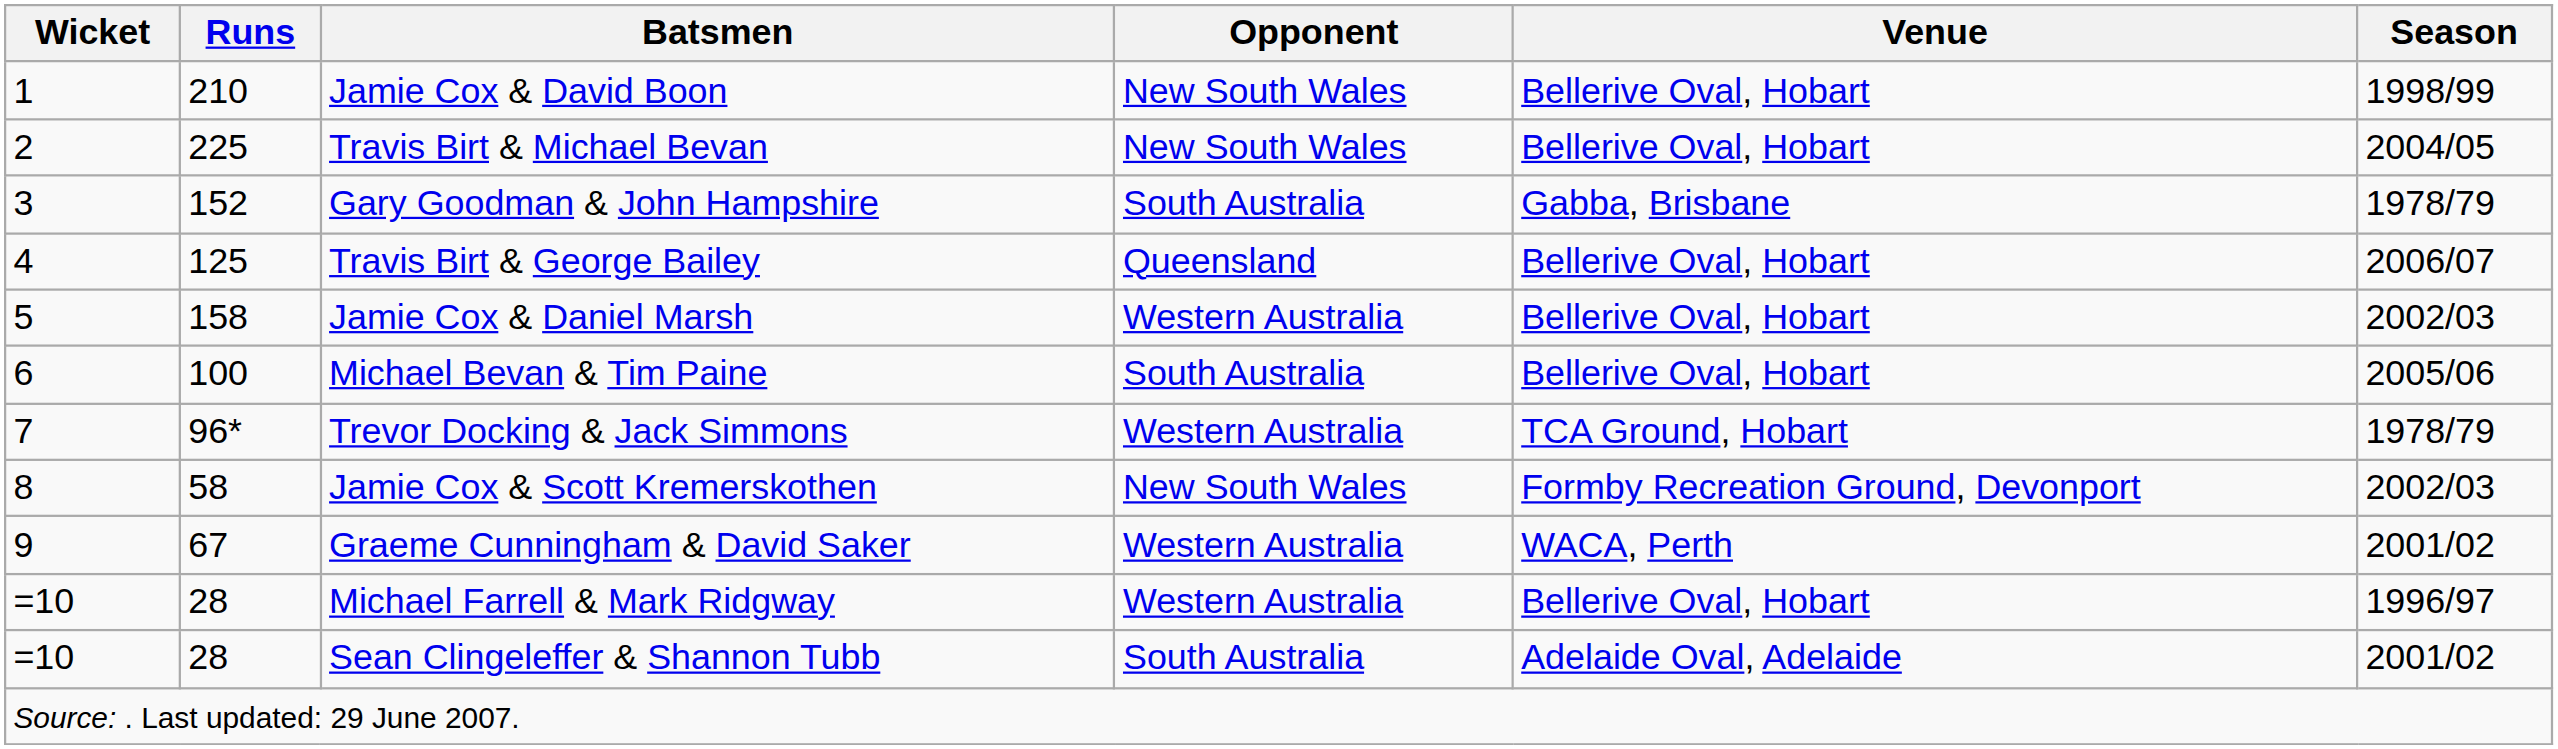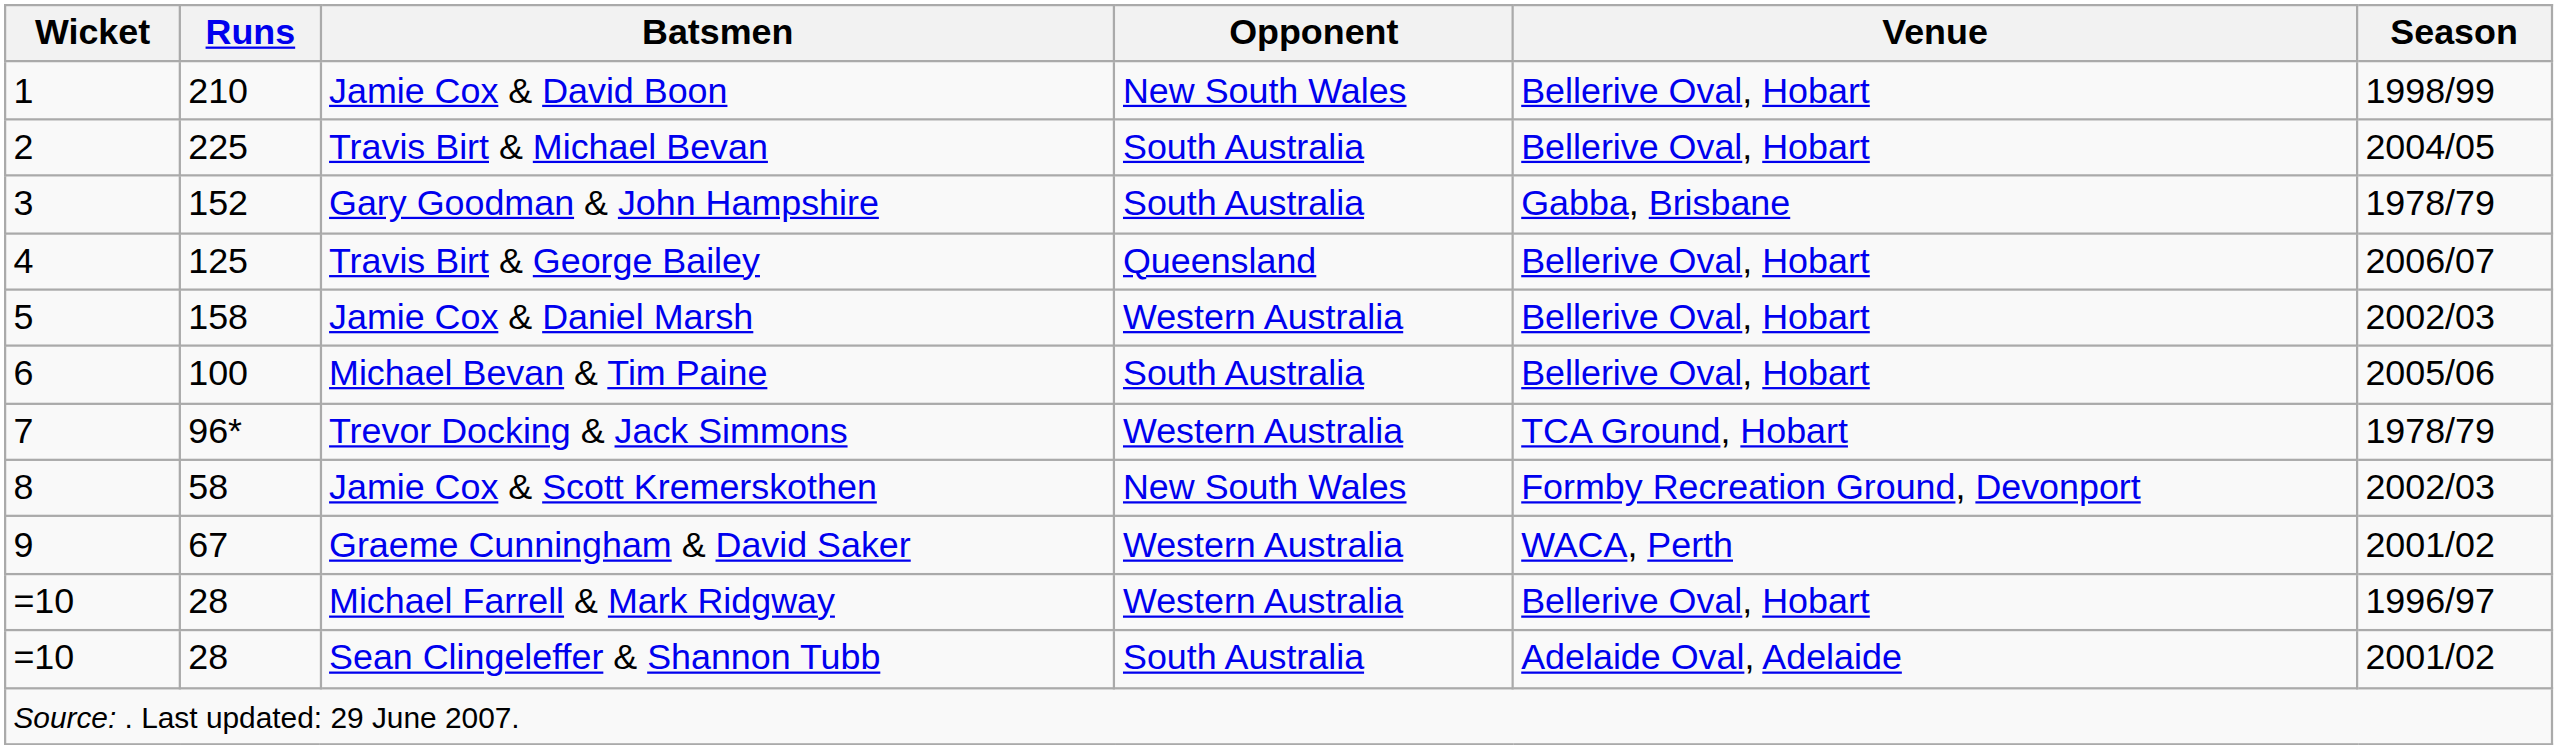 <table class="wikitable" width=90%>
 <tr>
 <th>Wicket</th>
 <th><a href='#'>Runs</a></th>
 <th>Batsmen</th>
 <th>Opponent</th>
 <th>Venue</th>
 <th>Season</th>
 </tr>
 <tr>
 <td>1</td>
 <td>210</td>
 <td><a href='#'>Jamie Cox</a> & <a href='#'>David Boon</a></td>
 <td><a href='#'>New South Wales</a></td>
 <td><a href='#'>Bellerive Oval</a>, <a href='#'>Hobart</a></td>
 <td>1998/99</td>
 </tr>
 <tr>
 <td>2</td>
 <td>225</td>
 <td><a href='#'>Travis Birt</a> & <a href='#'>Michael Bevan</a></td>
-<td><a href='#'>New South Wales</a></td>
+<td><a href='#'>South Australia</a></td>
 <td><a href='#'>Bellerive Oval</a>, <a href='#'>Hobart</a></td>
 <td>2004/05</td>
 </tr>
 <tr>
 <td>3</td>
 <td>152</td>
 <td><a href='#'>Gary Goodman</a> & <a href='#'>John Hampshire</a></td>
 <td><a href='#'>South Australia</a></td>
 <td><a href='#'>Gabba</a>, <a href='#'>Brisbane</a></td>
 <td>1978/79</td>
 </tr>
 <tr>
 <td>4</td>
 <td>125</td>
 <td><a href='#'>Travis Birt</a> & <a href='#'>George Bailey</a></td>
 <td><a href='#'>Queensland</a></td>
 <td><a href='#'>Bellerive Oval</a>, <a href='#'>Hobart</a></td>
 <td>2006/07</td>
 </tr>
 <tr>
 <td>5</td>
 <td>158</td>
 <td><a href='#'>Jamie Cox</a> & <a href='#'>Daniel Marsh</a></td>
 <td><a href='#'>Western Australia</a></td>
 <td><a href='#'>Bellerive Oval</a>, <a href='#'>Hobart</a></td>
 <td>2002/03</td>
 </tr>
 <tr>
 <td>6</td>
 <td>100</td>
 <td><a href='#'>Michael Bevan</a> & <a href='#'>Tim Paine</a></td>
 <td><a href='#'>South Australia</a></td>
 <td><a href='#'>Bellerive Oval</a>, <a href='#'>Hobart</a></td>
 <td>2005/06</td>
 </tr>
 <tr>
 <td>7</td>
 <td>96*</td>
 <td><a href='#'>Trevor Docking</a> & <a href='#'>Jack Simmons</a></td>
 <td><a href='#'>Western Australia</a></td>
 <td><a href='#'>TCA Ground</a>, <a href='#'>Hobart</a></td>
 <td>1978/79</td>
 </tr>
 <tr>
 <td>8</td>
 <td>58</td>
 <td><a href='#'>Jamie Cox</a> & <a href='#'>Scott Kremerskothen</a></td>
 <td><a href='#'>New South Wales</a></td>
 <td><a href='#'>Formby Recreation Ground</a>, <a href='#'>Devonport</a></td>
 <td>2002/03</td>
 </tr>
 <tr>
 <td>9</td>
 <td>67</td>
 <td><a href='#'>Graeme Cunningham</a> & <a href='#'>David Saker</a></td>
 <td><a href='#'>Western Australia</a></td>
 <td><a href='#'>WACA</a>, <a href='#'>Perth</a></td>
 <td>2001/02</td>
 </tr>
 <tr>
 <td>=10</td>
 <td>28</td>
 <td><a href='#'>Michael Farrell</a> & <a href='#'>Mark Ridgway</a></td>
 <td><a href='#'>Western Australia</a></td>
 <td><a href='#'>Bellerive Oval</a>, <a href='#'>Hobart</a></td>
 <td>1996/97</td>
 </tr>
 <tr>
 <td>=10</td>
 <td>28</td>
 <td><a href='#'>Sean Clingeleffer</a> & <a href='#'>Shannon Tubb</a></td>
 <td><a href='#'>South Australia</a></td>
 <td><a href='#'>Adelaide Oval</a>, <a href='#'>Adelaide</a></td>
 <td>2001/02</td>
 </tr>
 <tr>
 <td colspan=6><small><em>Source:  </em>. Last updated: 29 June 2007.</small></td>
 </tr>
 </table>
